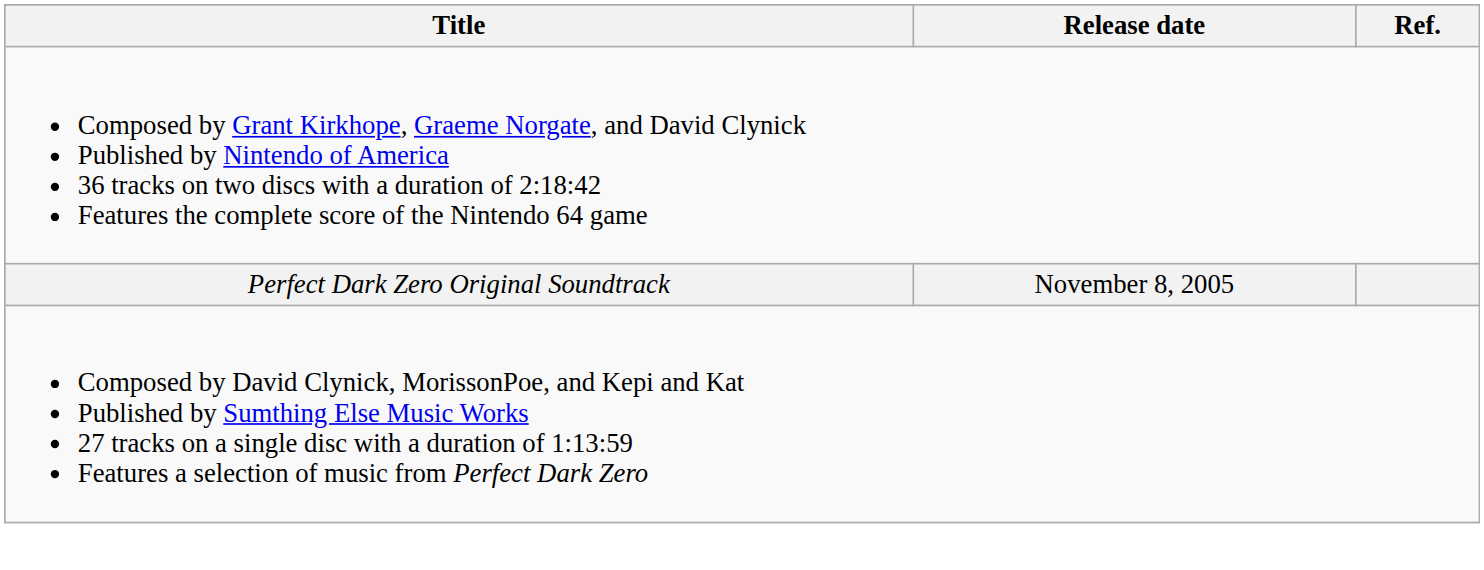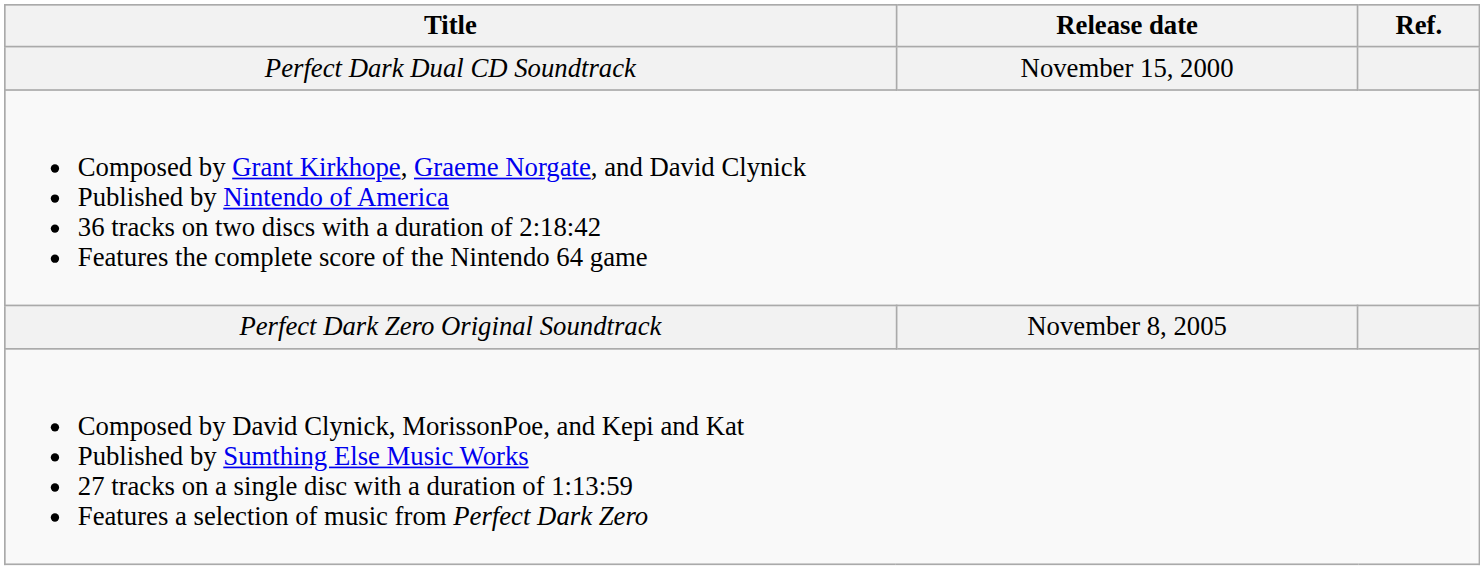 <table class="wikitable" width="100%">
 <tr style="text-align: center;">
 <th scope="col">Title</th>
 <th scope="col">Release date</th>
 <th scope="col" class="unsortable">Ref.</th>
+</tr>
+<tr bgcolor="#F2F2F2" align="center">
+<th scope="row" style="font-weight:normal;"><em>Perfect Dark Dual CD Soundtrack</em></th>
+<td>November 15, 2000</td>
+<td></td>
 </tr>
 <tr>
 <td colspan="3"><br><ul><li>Composed by <a href='#'>Grant Kirkhope</a>, <a href='#'>Graeme Norgate</a>, and David Clynick</li><li>Published by <a href='#'>Nintendo of America</a></li><li>36 tracks on two discs with a duration of 2:18:42</li><li>Features the complete score of the Nintendo 64 game</li></ul></td>
 </tr>
 <tr bgcolor="#F2F2F2" align="center">
 <th scope="row" style="font-weight:normal;"><em>Perfect Dark Zero Original Soundtrack</em></th>
 <td>November 8, 2005</td>
 <td></td>
 </tr>
 <tr>
 <td colspan="3"><br><ul><li>Composed by David Clynick, MorissonPoe, and Kepi and Kat</li><li>Published by <a href='#'>Sumthing Else Music Works</a></li><li>27 tracks on a single disc with a duration of 1:13:59</li><li>Features a selection of music from <em>Perfect Dark Zero</em></li></ul></td>
 </tr>
 </table>
